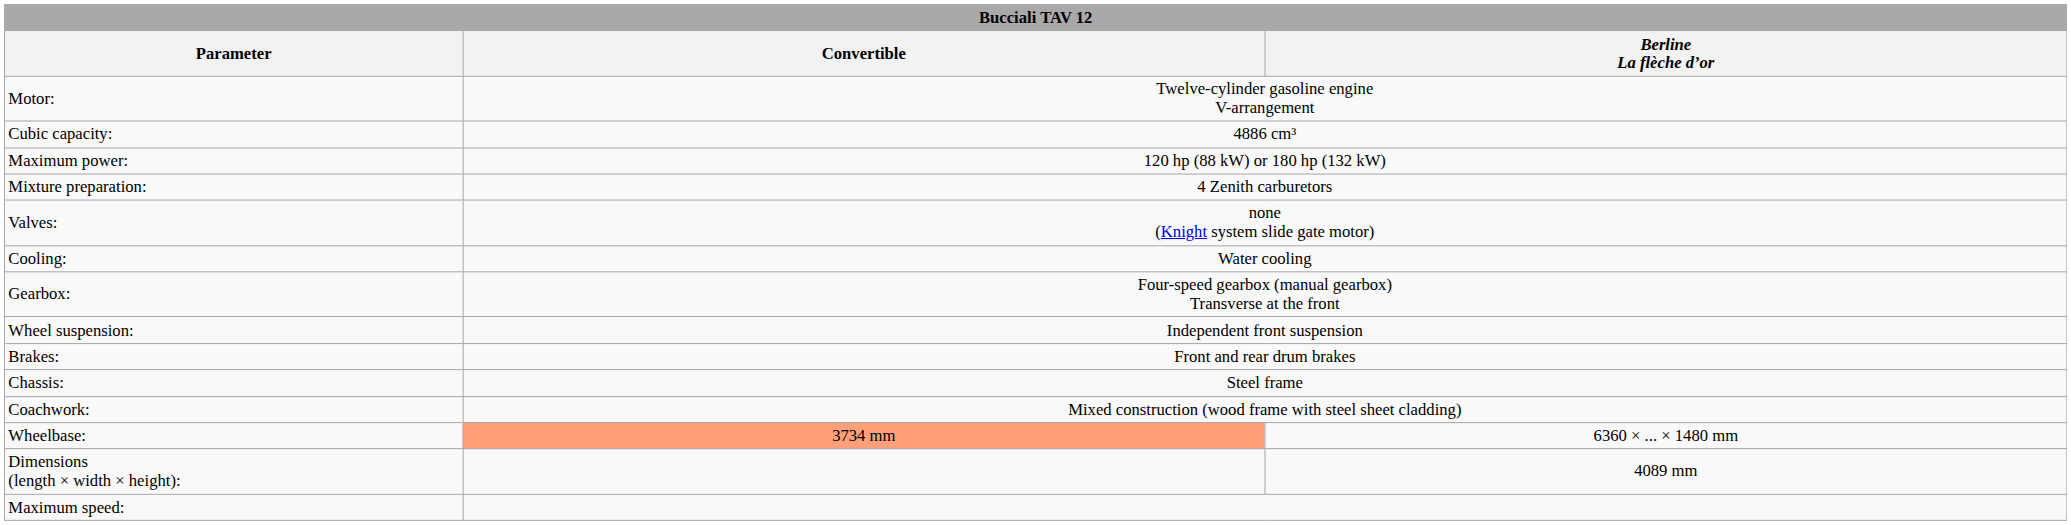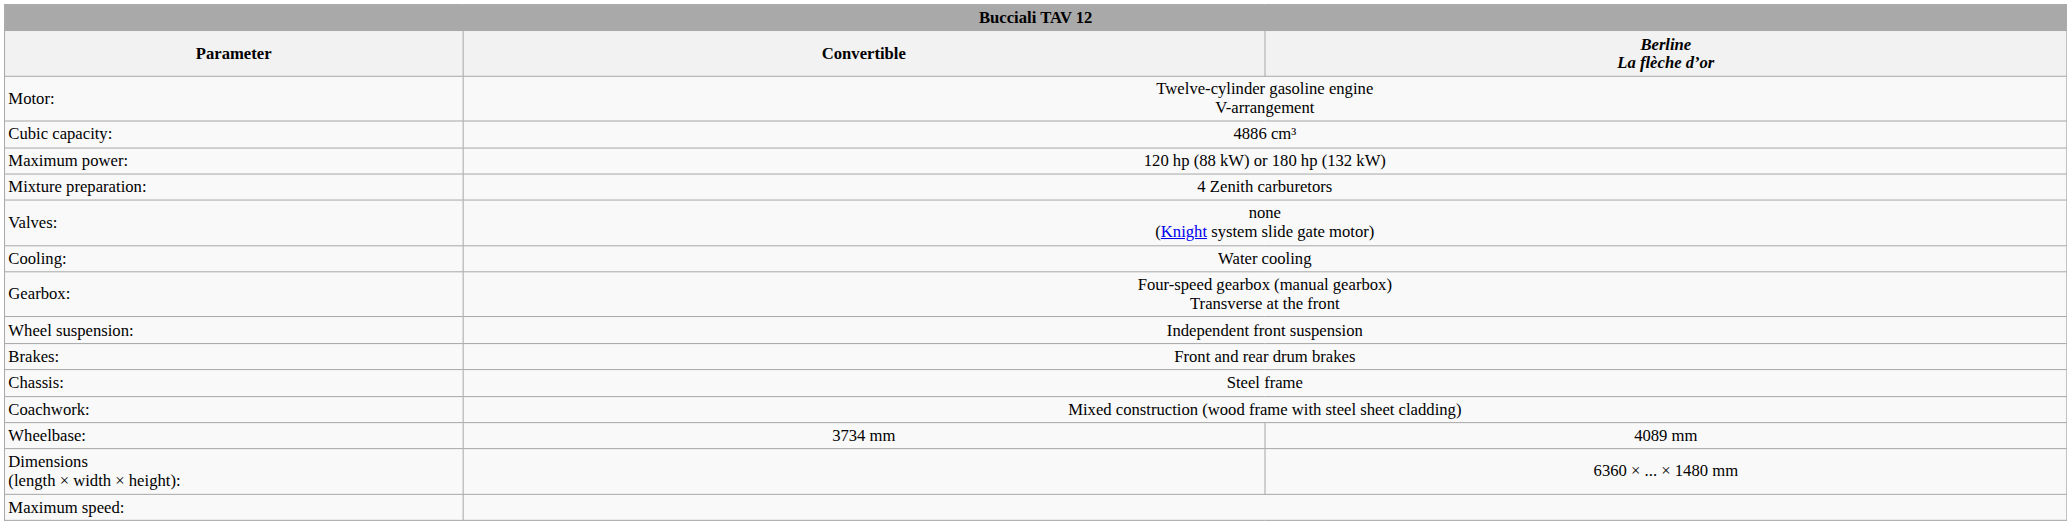 <table class="wikitable" style="width:100%">
 <tr>
 <th colspan="3" style="background:#A9A9A9">Bucciali TAV 12</th>
 </tr>
 <tr>
 <th width="16%">Parameter</th>
 <th width="28%">Convertible</th>
 <th width="28%"><em>Berline</em><br><em>La flèche d’or</em></th>
 </tr>
 <tr>
 <td>Motor: </td>
 <td colspan="2" style="text-align:center">Twelve-cylinder gasoline engine<br>V-arrangement</td>
 </tr>
 <tr>
 <td>Cubic capacity:</td>
 <td colspan="2" style="text-align:center">4886 cm³</td>
 </tr>
 <tr>
 <td>Maximum power:</td>
 <td colspan="2" style="text-align:center">120 hp (88 kW) or 180 hp (132 kW)</td>
 </tr>
 <tr>
 <td>Mixture preparation:</td>
 <td colspan="2" style="text-align:center">4 Zenith carburetors</td>
 </tr>
 <tr>
 <td>Valves: </td>
 <td colspan="2" style="text-align:center">none<br>(<a href='#'>Knight</a> system slide gate motor)</td>
 </tr>
 <tr>
 <td>Cooling:</td>
 <td colspan="2" style="text-align:center">Water cooling</td>
 </tr>
 <tr>
 <td>Gearbox:</td>
 <td colspan="2" style="text-align:center">Four-speed gearbox (manual gearbox)<br>Transverse at the front</td>
 </tr>
 <tr>
 <td>Wheel suspension:</td>
 <td colspan="2" style="text-align:center">Independent front suspension</td>
 </tr>
 <tr>
 <td>Brakes:</td>
 <td colspan="2" style="text-align:center">Front and rear drum brakes</td>
 </tr>
 <tr>
 <td>Chassis:</td>
 <td colspan="2" style="text-align:center">Steel frame</td>
 </tr>
 <tr>
 <td>Coachwork: </td>
 <td colspan="2" style="text-align:center">Mixed construction (wood frame with steel sheet cladding)</td>
 </tr>
 <tr>
 <td>Wheelbase:</td>
-<td style="background: lightsalmon; text-align:center">3734 mm</td>
-<td style="text-align:center">6360 × ... × 1480 mm</td>
+<td style="text-align:center">3734 mm</td>
+<td style="text-align:center">4089 mm</td>
 </tr>
 <tr>
 <td>Dimensions<br>(length × width × height):</td>
 <td style="text-align:center"></td>
-<td style="text-align:center">4089 mm</td>
+<td style="text-align:center">6360 × ... × 1480 mm</td>
 </tr>
 <tr>
 <td>Maximum speed:</td>
 <td colspan="2" style="text-align:center"></td>
 </tr>
 </table>
